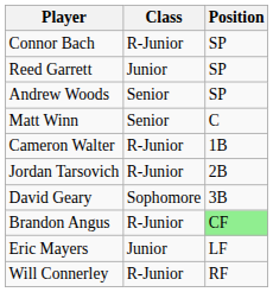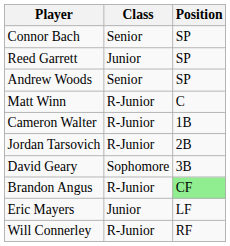 <table class="wikitable" border="1">
 <tr>
 <th>Player</th>
 <th>Class</th>
 <th>Position</th>
 </tr>
 <tr>
 <td>Connor Bach</td>
-<td>R-Junior</td>
+<td>Senior</td>
 <td>SP</td>
 </tr>
 <tr>
 <td>Reed Garrett</td>
 <td>Junior</td>
 <td>SP</td>
 </tr>
 <tr>
 <td>Andrew Woods</td>
 <td>Senior</td>
 <td>SP</td>
 </tr>
 <tr>
 <td>Matt Winn</td>
-<td>Senior</td>
+<td>R-Junior</td>
 <td>C</td>
 </tr>
 <tr>
 <td>Cameron Walter</td>
 <td>R-Junior</td>
 <td>1B</td>
 </tr>
 <tr>
 <td>Jordan Tarsovich</td>
 <td>R-Junior</td>
 <td>2B</td>
 </tr>
 <tr>
 <td>David Geary</td>
 <td>Sophomore</td>
 <td>3B</td>
 </tr>
 <tr>
 <td>Brandon Angus</td>
 <td>R-Junior</td>
 <td style="background: lightgreen;">CF</td>
 </tr>
 <tr>
 <td>Eric Mayers</td>
 <td>Junior</td>
 <td>LF</td>
 </tr>
 <tr>
 <td>Will Connerley</td>
 <td>R-Junior</td>
 <td>RF</td>
 </tr>
 </table>
